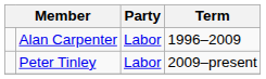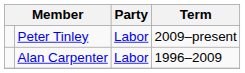 <table class="wikitable">
 <tr>
 <th colspan="2">Member</th>
 <th>Party</th>
 <th>Term</th>
 </tr>
 <tr>
 <td> </td>
+<td><a href='#'>Peter Tinley</a></td>
+<td><a href='#'>Labor</a></td>
+<td>2009–present</td>
+</tr>
+<tr>
+<td> </td>
 <td><a href='#'>Alan Carpenter</a></td>
 <td><a href='#'>Labor</a></td>
 <td>1996–2009</td>
 </tr>
 <tr>
-<td> </td>
-<td><a href='#'>Peter Tinley</a></td>
-<td><a href='#'>Labor</a></td>
-<td>2009–present</td>
-</tr>
-<tr>
 </tr>
 </table>
